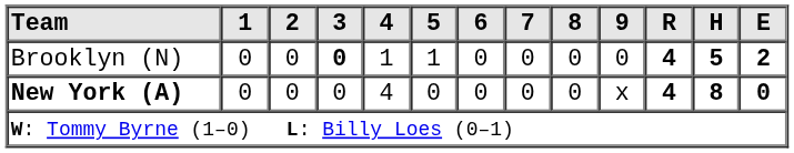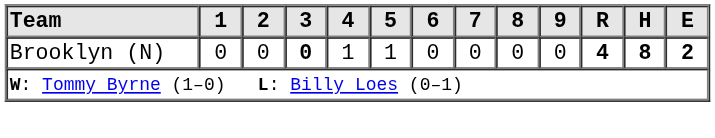 <table border=1 cellspacing=0 width=425 style="margin-left:3em;">
 <tr style="text-align:center; background-color:#e6e6e6;">
 <th align=left width=125>Team</th>
 <th width=25>1</th>
 <th width=25>2</th>
 <th width=25>3</th>
 <th width=25>4</th>
 <th width=25>5</th>
 <th width=25>6</th>
 <th width=25>7</th>
 <th width=25>8</th>
 <th width=25>9</th>
 <th width=25>R</th>
 <th width=25>H</th>
 <th width=25>E</th>
 </tr>
 <tr style="text-align:center;">
 <td align=left>Brooklyn (N)</td>
 <td>0</td>
 <td>0</td>
 <td><strong>0</strong></td>
 <td>1</td>
 <td>1</td>
 <td>0</td>
 <td>0</td>
 <td>0</td>
 <td>0</td>
 <td><strong>4</strong></td>
-<td><strong>5</strong></td>
+<td><strong>8</strong></td>
 <td><strong>2</strong></td>
-</tr>
-<tr style="text-align:center;">
-<td align=left><strong>New York (A)</strong></td>
-<td>0</td>
-<td>0</td>
-<td>0</td>
-<td>4</td>
-<td>0</td>
-<td>0</td>
-<td>0</td>
-<td>0</td>
-<td>x</td>
-<td><strong>4</strong></td>
-<td><strong>8</strong></td>
-<td><strong>0</strong></td>
 </tr>
 <tr style="text-align:left;">
 <td colspan=13><small><strong>W</strong>: <a href='#'>Tommy Byrne</a> (1–0)   <strong>L</strong>: <a href='#'>Billy Loes</a> (0–1)</small></td>
 </tr>
 <tr style="text-align:left;">
 </tr>
 </table>
